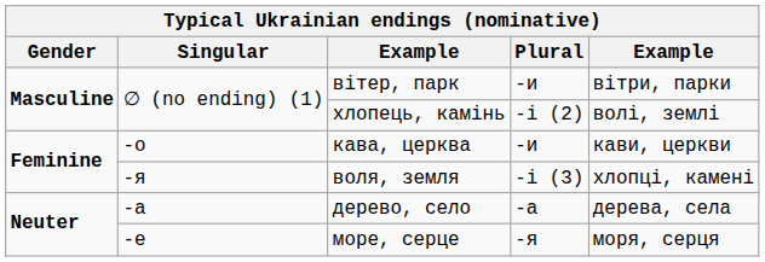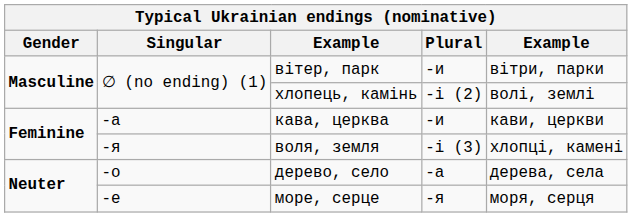 <table class="wikitable" align="center">
 <tr>
 <th colspan="5">Typical Ukrainian endings (nominative)</th>
 </tr>
 <tr>
 <th>Gender</th>
 <th>Singular</th>
 <th>Example</th>
 <th>Plural</th>
 <th>Example</th>
 </tr>
 <tr>
 <td rowspan="2"><strong>Masculine</strong></td>
 <td rowspan="2">∅ (no ending) (1)</td>
 <td>вітер, парк</td>
 <td>-и</td>
 <td>вітр<span>и</span>, парк<span>и</span></td>
 </tr>
 <tr>
 <td>хлопець, камінь</td>
 <td>-і (2)</td>
 <td>вол<span>і</span>, земл<span>і</span></td>
 </tr>
 <tr>
 <td rowspan="2"><strong>Feminine</strong></td>
-<td>-о</td>
+<td>-а</td>
 <td>кав<span>а</span>, церкв<span>а</span></td>
 <td>-и</td>
 <td>кав<span>и</span>, церкв<span>и</span></td>
 </tr>
 <tr>
 <td>-я</td>
 <td>вол<span>я</span>, земл<span>я</span></td>
 <td>-і (3)</td>
 <td>хлопц<span>і</span>, камен<span>і</span></td>
 </tr>
 <tr>
 <td rowspan="2"><strong>Neuter</strong></td>
-<td>-а</td>
+<td>-о</td>
 <td>дерев<span>о</span>, сел<span>о</span></td>
 <td>-а</td>
 <td>дерев<span>а</span>, сел<span>а</span></td>
 </tr>
 <tr>
 <td>-е</td>
 <td>мор<span>е</span>, серц<span>е</span></td>
 <td>-я</td>
 <td>мор<span>я</span>, серц<span>я</span></td>
 </tr>
 </table>
